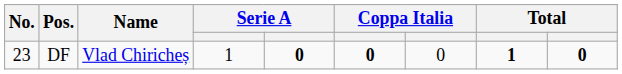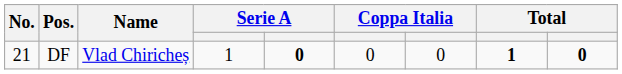 <table class="wikitable sortable" style="text-align: center;">
 <tr>
 <th rowspan="2">No.</th>
 <th rowspan="2">Pos.</th>
 <th rowspan="2">Name</th>
 <th colspan="2" width=120><a href='#'>Serie A</a></th>
 <th colspan="2" width=120><a href='#'>Coppa Italia</a></th>
 <th colspan="2" width=120>Total</th>
 </tr>
 <tr>
 <th></th>
 <th></th>
 <th></th>
 <th></th>
 <th></th>
 <th></th>
 </tr>
 <tr>
-<td>23</td>
+<td>21</td>
 <td>DF</td>
 <td align="left"> <a href='#'>Vlad Chiricheș</a></td>
 <td>1</td>
 <td><strong>0</strong></td>
-<td><strong>0</strong></td>
+<td>0</td>
 <td>0</td>
 <td><strong>1</strong></td>
 <td><strong>0</strong></td>
 </tr>
 </table>
